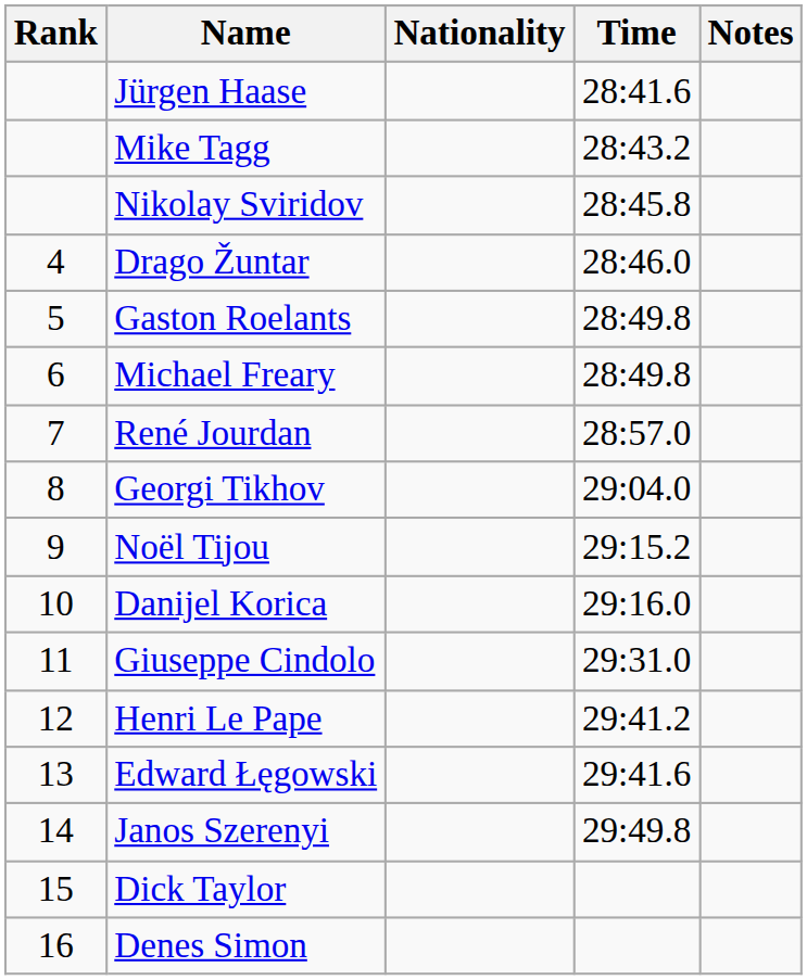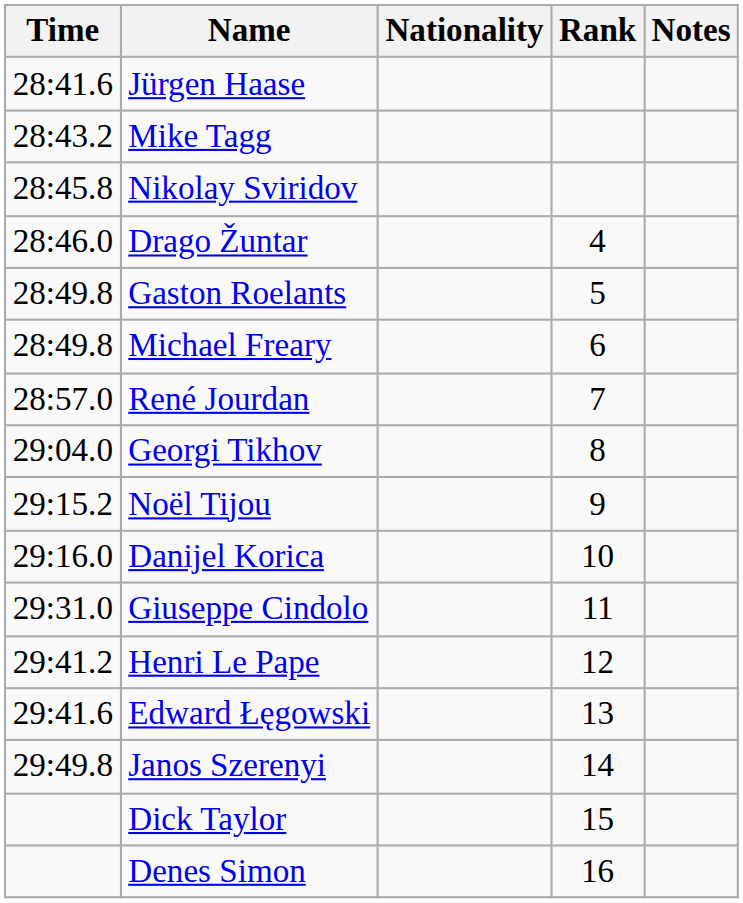 <table class="wikitable sortable" style="text-align:center">
 <tr>
-<th>Rank</th>
+<th>Time</th>
 <th>Name</th>
 <th>Nationality</th>
-<th>Time</th>
+<th>Rank</th>
 <th>Notes</th>
 </tr>
 <tr>
-<td></td>
+<td>28:41.6</td>
 <td align=left><a href='#'>Jürgen Haase</a></td>
-<td align=left></td>
-<td>28:41.6</td>
-<td></td>
-</tr>
-<tr>
-<td></td>
-<td align=left><a href='#'>Mike Tagg</a></td>
-<td align=left></td>
-<td>28:43.2</td>
-<td></td>
-</tr>
-<tr>
-<td></td>
-<td align=left><a href='#'>Nikolay Sviridov</a></td>
-<td align=left></td>
-<td>28:45.8</td>
-<td></td>
-</tr>
-<tr>
-<td>4</td>
-<td align=left><a href='#'>Drago Žuntar</a></td>
-<td align=left></td>
-<td>28:46.0</td>
-<td></td>
-</tr>
-<tr>
-<td>5</td>
-<td align=left><a href='#'>Gaston Roelants</a></td>
-<td align=left></td>
-<td>28:49.8</td>
-<td></td>
-</tr>
-<tr>
-<td>6</td>
-<td align=left><a href='#'>Michael Freary</a></td>
-<td align=left></td>
-<td>28:49.8</td>
-<td></td>
-</tr>
-<tr>
-<td>7</td>
-<td align=left><a href='#'>René Jourdan</a></td>
-<td align=left></td>
-<td>28:57.0</td>
-<td></td>
-</tr>
-<tr>
-<td>8</td>
-<td align=left><a href='#'>Georgi Tikhov</a></td>
-<td align=left></td>
-<td>29:04.0</td>
-<td></td>
-</tr>
-<tr>
-<td>9</td>
-<td align=left><a href='#'>Noël Tijou</a></td>
-<td align=left></td>
-<td>29:15.2</td>
-<td></td>
-</tr>
-<tr>
-<td>10</td>
-<td align=left><a href='#'>Danijel Korica</a></td>
-<td align=left></td>
-<td>29:16.0</td>
-<td></td>
-</tr>
-<tr>
-<td>11</td>
-<td align=left><a href='#'>Giuseppe Cindolo</a></td>
-<td align=left></td>
-<td>29:31.0</td>
-<td></td>
-</tr>
-<tr>
-<td>12</td>
-<td align=left><a href='#'>Henri Le Pape</a></td>
-<td align=left></td>
-<td>29:41.2</td>
-<td></td>
-</tr>
-<tr>
-<td>13</td>
-<td align=left><a href='#'>Edward Łęgowski</a></td>
-<td align=left></td>
-<td>29:41.6</td>
-<td></td>
-</tr>
-<tr>
-<td>14</td>
-<td align=left><a href='#'>Janos Szerenyi</a></td>
-<td align=left></td>
-<td>29:49.8</td>
-<td></td>
-</tr>
-<tr>
-<td>15</td>
-<td align=left><a href='#'>Dick Taylor</a></td>
 <td align=left></td>
 <td></td>
 <td></td>
 </tr>
 <tr>
-<td>16</td>
-<td align=left><a href='#'>Denes Simon</a></td>
+<td>28:43.2</td>
+<td align=left><a href='#'>Mike Tagg</a></td>
 <td align=left></td>
 <td></td>
 <td></td>
 </tr>
+<tr>
+<td>28:45.8</td>
+<td align=left><a href='#'>Nikolay Sviridov</a></td>
+<td align=left></td>
+<td></td>
+<td></td>
+</tr>
+<tr>
+<td>28:46.0</td>
+<td align=left><a href='#'>Drago Žuntar</a></td>
+<td align=left></td>
+<td>4</td>
+<td></td>
+</tr>
+<tr>
+<td>28:49.8</td>
+<td align=left><a href='#'>Gaston Roelants</a></td>
+<td align=left></td>
+<td>5</td>
+<td></td>
+</tr>
+<tr>
+<td>28:49.8</td>
+<td align=left><a href='#'>Michael Freary</a></td>
+<td align=left></td>
+<td>6</td>
+<td></td>
+</tr>
+<tr>
+<td>28:57.0</td>
+<td align=left><a href='#'>René Jourdan</a></td>
+<td align=left></td>
+<td>7</td>
+<td></td>
+</tr>
+<tr>
+<td>29:04.0</td>
+<td align=left><a href='#'>Georgi Tikhov</a></td>
+<td align=left></td>
+<td>8</td>
+<td></td>
+</tr>
+<tr>
+<td>29:15.2</td>
+<td align=left><a href='#'>Noël Tijou</a></td>
+<td align=left></td>
+<td>9</td>
+<td></td>
+</tr>
+<tr>
+<td>29:16.0</td>
+<td align=left><a href='#'>Danijel Korica</a></td>
+<td align=left></td>
+<td>10</td>
+<td></td>
+</tr>
+<tr>
+<td>29:31.0</td>
+<td align=left><a href='#'>Giuseppe Cindolo</a></td>
+<td align=left></td>
+<td>11</td>
+<td></td>
+</tr>
+<tr>
+<td>29:41.2</td>
+<td align=left><a href='#'>Henri Le Pape</a></td>
+<td align=left></td>
+<td>12</td>
+<td></td>
+</tr>
+<tr>
+<td>29:41.6</td>
+<td align=left><a href='#'>Edward Łęgowski</a></td>
+<td align=left></td>
+<td>13</td>
+<td></td>
+</tr>
+<tr>
+<td>29:49.8</td>
+<td align=left><a href='#'>Janos Szerenyi</a></td>
+<td align=left></td>
+<td>14</td>
+<td></td>
+</tr>
+<tr>
+<td></td>
+<td align=left><a href='#'>Dick Taylor</a></td>
+<td align=left></td>
+<td>15</td>
+<td></td>
+</tr>
+<tr>
+<td></td>
+<td align=left><a href='#'>Denes Simon</a></td>
+<td align=left></td>
+<td>16</td>
+<td></td>
+</tr>
 </table>
